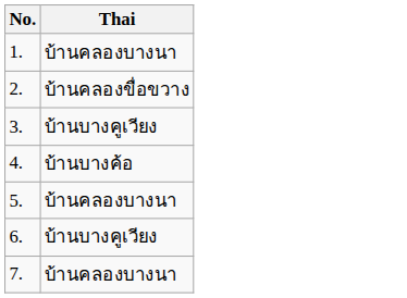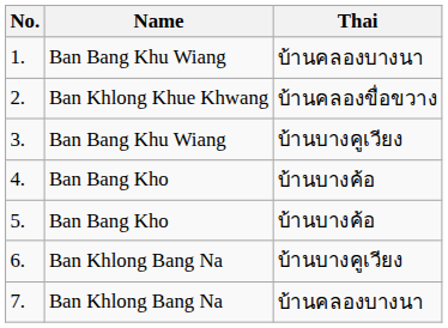 <table class="wikitable sortable">
 <tr>
 <th>No.</th>
+<th>Name</th>
 <th>Thai</th>
 </tr>
 <tr>
 <td>1.</td>
+<td>Ban Bang Khu Wiang</td>
 <td>บ้านคลองบางนา</td>
 </tr>
 <tr>
 <td>2.</td>
+<td>Ban Khlong Khue Khwang</td>
 <td>บ้านคลองขื่อขวาง</td>
 </tr>
 <tr>
 <td>3.</td>
+<td>Ban Bang Khu Wiang</td>
 <td>บ้านบางคูเวียง</td>
 </tr>
 <tr>
 <td>4.</td>
+<td>Ban Bang Kho</td>
 <td>บ้านบางค้อ</td>
 </tr>
 <tr>
 <td>5.</td>
-<td>บ้านคลองบางนา</td>
+<td>Ban Bang Kho</td>
+<td>บ้านบางค้อ</td>
 </tr>
 <tr>
 <td>6.</td>
+<td>Ban Khlong Bang Na</td>
 <td>บ้านบางคูเวียง</td>
 </tr>
 <tr>
 <td>7.</td>
+<td>Ban Khlong Bang Na</td>
 <td>บ้านคลองบางนา</td>
 </tr>
 </table>
